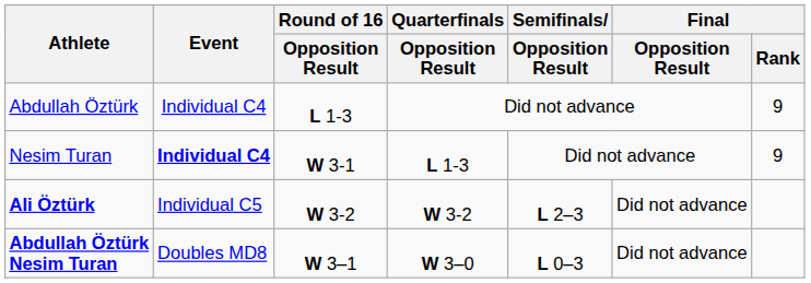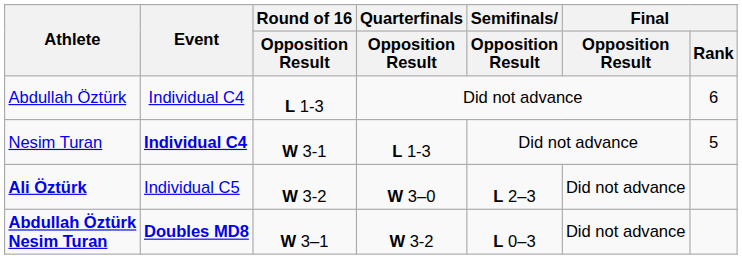 <table class=wikitable style="font-size:90%">
 <tr align=center>
 <th rowspan="2">Athlete</th>
 <th rowspan="2">Event</th>
 <th>Round of 16</th>
 <th>Quarterfinals</th>
 <th>Semifinals/ </th>
 <th colspan="2">Final</th>
 </tr>
 <tr align=center>
 <th>Opposition<br>Result</th>
 <th>Opposition<br>Result</th>
 <th>Opposition<br>Result</th>
 <th>Opposition<br>Result</th>
 <th>Rank</th>
 </tr>
 <tr align=center>
 <td align=left><a href='#'>Abdullah Öztürk</a></td>
 <td align=center><a href='#'>Individual C4</a></td>
 <td><br><strong>L</strong> 1-3</td>
 <td align=center colspan=3>Did not advance</td>
-<td>9</td>
+<td>6</td>
 </tr>
 <tr align=center>
 <td align=left><a href='#'>Nesim Turan</a></td>
 <td align=left><strong><a href='#'>Individual C4</a></strong></td>
 <td><br><strong>W</strong> 3-1</td>
 <td><br><strong>L</strong> 1-3</td>
 <td align=center colspan=2>Did not advance</td>
-<td>9</td>
+<td>5</td>
 </tr>
 <tr align=center>
 <td align=left><strong><a href='#'>Ali Öztürk</a></strong></td>
 <td align=left><a href='#'>Individual C5</a></td>
 <td><br><strong>W</strong> 3-2</td>
-<td><br><strong>W</strong> 3-2</td>
+<td><br><strong>W</strong> 3–0</td>
 <td><br><strong>L</strong> 2–3</td>
 <td>Did not advance</td>
 <td></td>
 </tr>
 <tr align=center>
 <td align=left><strong><a href='#'>Abdullah Öztürk</a></strong><br><strong><a href='#'>Nesim Turan</a></strong></td>
-<td align=left><a href='#'>Doubles MD8</a></td>
+<td align=left><strong><a href='#'>Doubles MD8</a></strong></td>
 <td><br><strong>W</strong> 3–1</td>
-<td><br><strong>W</strong> 3–0</td>
+<td><br><strong>W</strong> 3-2</td>
 <td><br><strong>L</strong> 0–3</td>
 <td>Did not advance</td>
 <td></td>
 </tr>
 </table>
